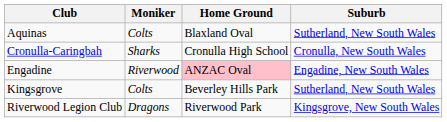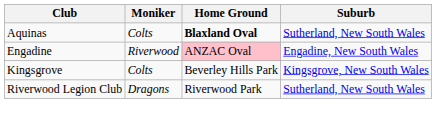 <table class="wikitable">
 <tr>
 <th>Club</th>
 <th>Moniker</th>
 <th>Home Ground</th>
 <th>Suburb</th>
 </tr>
 <tr>
 <td> Aquinas</td>
 <td><em>Colts</em></td>
-<td>Blaxland Oval</td>
+<td><strong>Blaxland Oval</strong></td>
 <td><a href='#'>Sutherland, New South Wales</a></td>
-</tr>
-<tr>
-<td> <a href='#'>Cronulla-Caringbah</a></td>
-<td><em>Sharks</em></td>
-<td>Cronulla High School</td>
-<td><a href='#'>Cronulla, New South Wales</a></td>
 </tr>
 <tr>
 <td> Engadine</td>
 <td><em>Riverwood</em></td>
 <td style="background: pink;">ANZAC Oval</td>
 <td><a href='#'>Engadine, New South Wales</a></td>
 </tr>
 <tr>
 <td> Kingsgrove</td>
 <td><em>Colts</em></td>
 <td>Beverley Hills Park</td>
-<td><a href='#'>Sutherland, New South Wales</a></td>
+<td><a href='#'>Kingsgrove, New South Wales</a></td>
 </tr>
 <tr>
 <td> Riverwood Legion Club</td>
 <td><em>Dragons</em></td>
 <td>Riverwood Park</td>
-<td><a href='#'>Kingsgrove, New South Wales</a></td>
+<td><a href='#'>Sutherland, New South Wales</a></td>
 </tr>
 </table>
